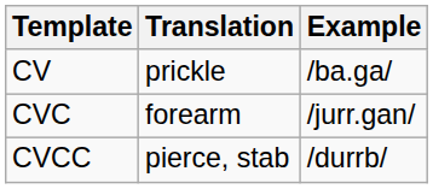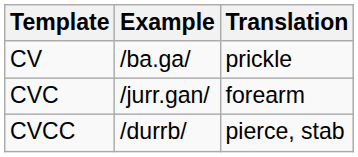 <table class="wikitable">
 <tr>
 <th>Template</th>
+<th>Example</th>
 <th>Translation</th>
-<th>Example</th>
 </tr>
 <tr>
 <td>CV</td>
+<td>/ba.ga/</td>
 <td>prickle</td>
-<td>/ba.ga/</td>
 </tr>
 <tr>
 <td>CVC</td>
+<td>/jurr.gan/</td>
 <td>forearm</td>
-<td>/jurr.gan/</td>
 </tr>
 <tr>
 <td>CVCC</td>
+<td>/durrb/</td>
 <td>pierce, stab</td>
-<td>/durrb/</td>
 </tr>
 </table>
